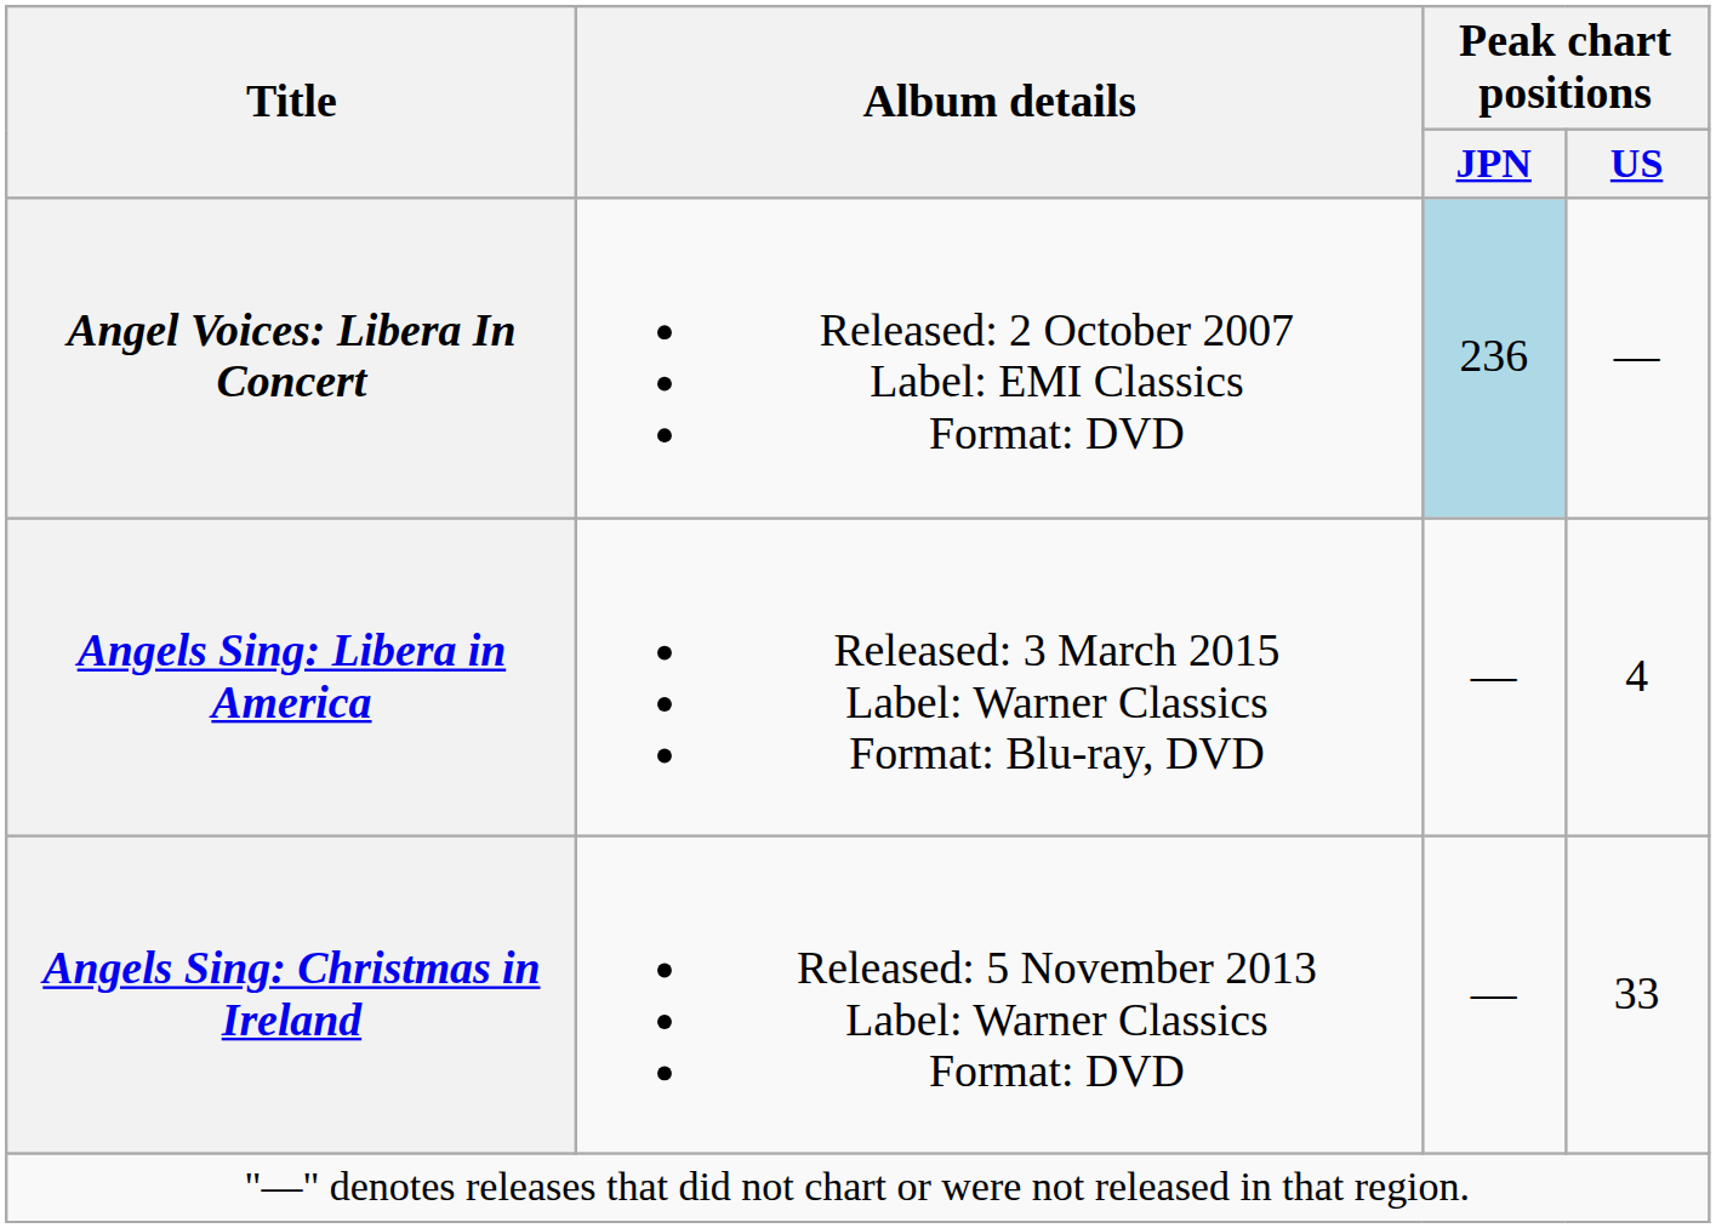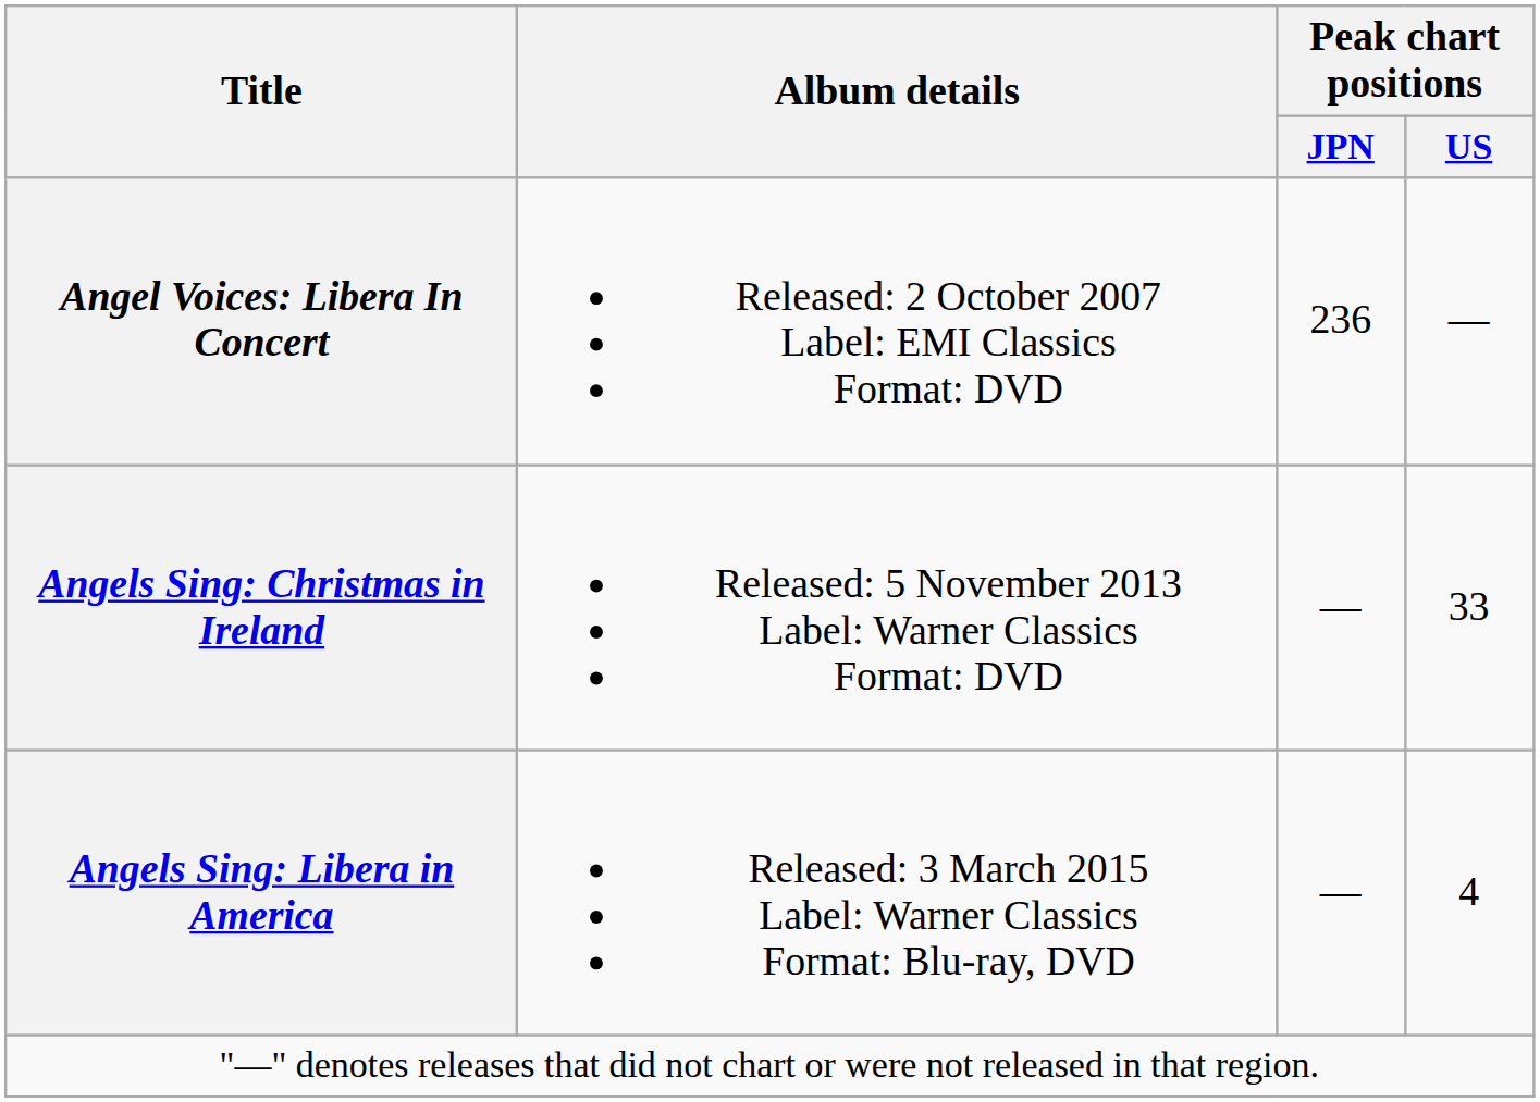 <table class="wikitable plainrowheaders" style="text-align:center;" border="1">
 <tr>
 <th scope="col" rowspan="2" style="width:12em;">Title</th>
 <th scope="col" rowspan="2" style="width:18em;">Album details</th>
 <th scope="col" colspan="2">Peak chart positions</th>
 </tr>
 <tr>
 <th scope="col" style="width:3em;font-size:90%;"><a href='#'>JPN</a><br></th>
 <th scope="col" style="width:3em;font-size:90%;"><a href='#'>US</a><br></th>
 </tr>
 <tr>
 <th scope="row"><em>Angel Voices: Libera In Concert</em></th>
 <td><br><ul><li>Released: 2 October 2007</li><li>Label: EMI Classics</li><li>Format: DVD</li></ul></td>
-<td style="background: lightblue;">236</td>
+<td>236</td>
 <td>—</td>
+</tr>
+<tr>
+<th scope="row"><em><a href='#'>Angels Sing: Christmas in Ireland</a></em></th>
+<td><br><ul><li>Released: 5 November 2013</li><li>Label: Warner Classics</li><li>Format: DVD</li></ul></td>
+<td>—</td>
+<td>33</td>
 </tr>
 <tr>
 <th scope="row"><em><a href='#'>Angels Sing: Libera in America</a></em></th>
 <td><br><ul><li>Released: 3 March 2015</li><li>Label: Warner Classics</li><li>Format: Blu-ray, DVD</li></ul></td>
 <td>—</td>
 <td>4</td>
 </tr>
 <tr>
-<th scope="row"><em><a href='#'>Angels Sing: Christmas in Ireland</a></em></th>
-<td><br><ul><li>Released: 5 November 2013</li><li>Label: Warner Classics</li><li>Format: DVD</li></ul></td>
-<td>—</td>
-<td>33</td>
-</tr>
-<tr>
 <td colspan="4" style="font-size:90%">"—" denotes releases that did not chart or were not released in that region.</td>
 </tr>
 </table>
